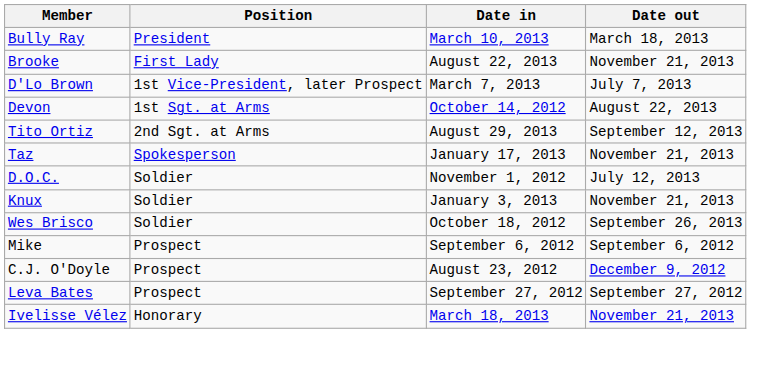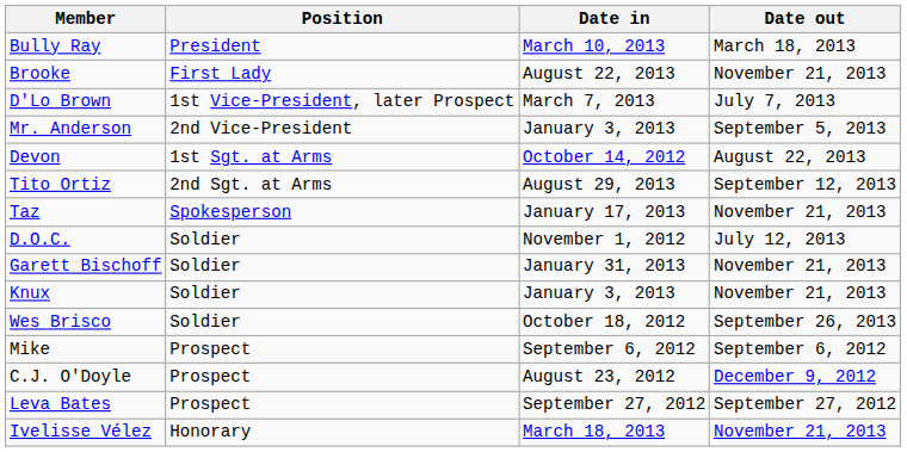 <table class="wikitable sortable">
 <tr>
 <th><strong>Member</strong></th>
 <th><strong>Position</strong></th>
 <th><strong>Date in</strong></th>
 <th><strong>Date out</strong></th>
 </tr>
 <tr>
 <td><a href='#'>Bully Ray</a></td>
 <td><a href='#'>President</a></td>
 <td><a href='#'>March 10, 2013</a></td>
 <td>March 18, 2013</td>
 </tr>
 <tr>
 <td><a href='#'>Brooke</a></td>
 <td><a href='#'>First Lady</a></td>
 <td>August 22, 2013</td>
 <td>November 21, 2013</td>
 </tr>
 <tr>
 <td><a href='#'>D'Lo Brown</a></td>
 <td>1st <a href='#'>Vice-President</a>, later Prospect</td>
 <td>March 7, 2013</td>
 <td>July 7, 2013</td>
 </tr>
 <tr>
+<td><a href='#'>Mr. Anderson</a></td>
+<td>2nd Vice-President</td>
+<td>January 3, 2013</td>
+<td>September 5, 2013</td>
+</tr>
+<tr>
 <td><a href='#'>Devon</a></td>
 <td>1st <a href='#'>Sgt. at Arms</a></td>
 <td><a href='#'>October 14, 2012</a></td>
 <td>August 22, 2013</td>
 </tr>
 <tr>
 <td><a href='#'>Tito Ortiz</a></td>
 <td>2nd Sgt. at Arms</td>
 <td>August 29, 2013</td>
 <td>September 12, 2013</td>
 </tr>
 <tr>
 <td><a href='#'>Taz</a></td>
 <td><a href='#'>Spokesperson</a></td>
 <td>January 17, 2013</td>
 <td>November 21, 2013</td>
 </tr>
 <tr>
 <td><a href='#'>D.O.C.</a></td>
 <td>Soldier</td>
 <td>November 1, 2012</td>
 <td>July 12, 2013</td>
+</tr>
+<tr>
+<td><a href='#'>Garett Bischoff</a></td>
+<td>Soldier</td>
+<td>January 31, 2013</td>
+<td>November 21, 2013</td>
 </tr>
 <tr>
 <td><a href='#'>Knux</a></td>
 <td>Soldier</td>
 <td>January 3, 2013</td>
 <td>November 21, 2013</td>
 </tr>
 <tr>
 <td><a href='#'>Wes Brisco</a></td>
 <td>Soldier</td>
 <td>October 18, 2012</td>
 <td>September 26, 2013</td>
 </tr>
 <tr>
 <td>Mike</td>
 <td>Prospect</td>
 <td>September 6, 2012</td>
 <td>September 6, 2012</td>
 </tr>
 <tr>
 <td>C.J. O'Doyle</td>
 <td>Prospect</td>
 <td>August 23, 2012</td>
 <td><a href='#'>December 9, 2012</a></td>
 </tr>
 <tr>
 <td><a href='#'>Leva Bates</a></td>
 <td>Prospect</td>
 <td>September 27, 2012</td>
 <td>September 27, 2012</td>
 </tr>
 <tr>
 <td><a href='#'>Ivelisse Vélez</a></td>
 <td>Honorary</td>
 <td><a href='#'>March 18, 2013</a></td>
 <td><a href='#'>November 21, 2013</a></td>
 </tr>
 </table>
